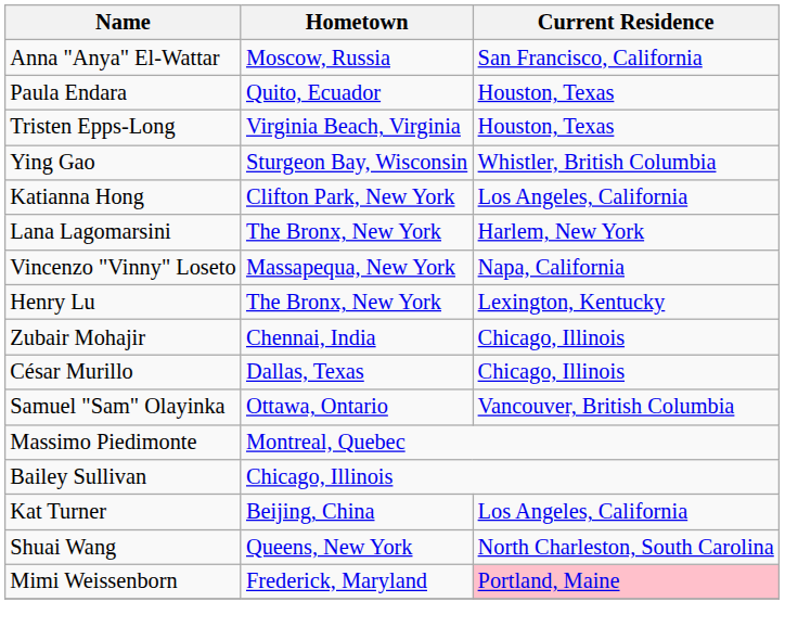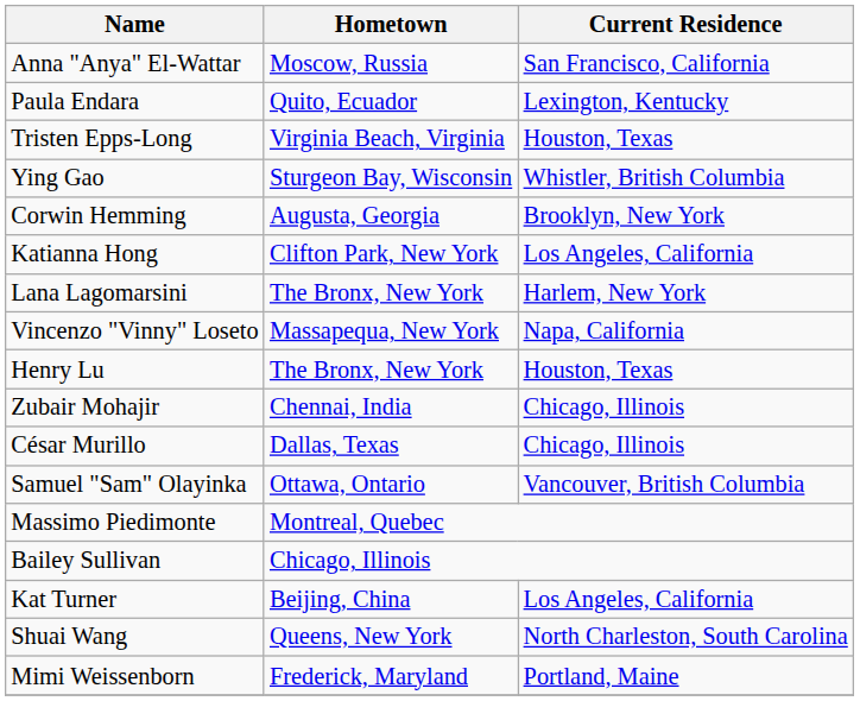 <table class="wikitable sortable">
 <tr>
 <th>Name</th>
 <th>Hometown</th>
 <th>Current Residence</th>
 </tr>
 <tr>
 <td>Anna "Anya" El-Wattar</td>
 <td><a href='#'>Moscow, Russia</a></td>
 <td><a href='#'>San Francisco, California</a></td>
 </tr>
 <tr>
 <td>Paula Endara</td>
 <td><a href='#'>Quito, Ecuador</a></td>
-<td><a href='#'>Houston, Texas</a></td>
+<td><a href='#'>Lexington, Kentucky</a></td>
 </tr>
 <tr>
 <td>Tristen Epps-Long</td>
 <td><a href='#'>Virginia Beach, Virginia</a></td>
 <td><a href='#'>Houston, Texas</a></td>
 </tr>
 <tr>
 <td>Ying Gao</td>
 <td><a href='#'>Sturgeon Bay, Wisconsin</a></td>
 <td><a href='#'>Whistler, British Columbia</a></td>
+</tr>
+<tr>
+<td>Corwin Hemming</td>
+<td><a href='#'>Augusta, Georgia</a></td>
+<td><a href='#'>Brooklyn, New York</a></td>
 </tr>
 <tr>
 <td>Katianna Hong</td>
 <td><a href='#'>Clifton Park, New York</a></td>
 <td><a href='#'>Los Angeles, California</a></td>
 </tr>
 <tr>
 <td>Lana Lagomarsini</td>
 <td><a href='#'>The Bronx, New York</a></td>
 <td><a href='#'>Harlem, New York</a></td>
 </tr>
 <tr>
 <td>Vincenzo "Vinny" Loseto</td>
 <td><a href='#'>Massapequa, New York</a></td>
 <td><a href='#'>Napa, California</a></td>
 </tr>
 <tr>
 <td>Henry Lu</td>
 <td><a href='#'>The Bronx, New York</a></td>
-<td><a href='#'>Lexington, Kentucky</a></td>
+<td><a href='#'>Houston, Texas</a></td>
 </tr>
 <tr>
 <td>Zubair Mohajir</td>
 <td><a href='#'>Chennai, India</a></td>
 <td><a href='#'>Chicago, Illinois</a></td>
 </tr>
 <tr>
 <td>César Murillo</td>
 <td><a href='#'>Dallas, Texas</a></td>
 <td><a href='#'>Chicago, Illinois</a></td>
 </tr>
 <tr>
 <td>Samuel "Sam" Olayinka</td>
 <td><a href='#'>Ottawa, Ontario</a></td>
 <td><a href='#'>Vancouver, British Columbia</a></td>
 </tr>
 <tr>
 <td>Massimo Piedimonte</td>
 <td colspan="2"><a href='#'>Montreal, Quebec</a></td>
 </tr>
 <tr>
 <td>Bailey Sullivan</td>
 <td colspan="2"><a href='#'>Chicago, Illinois</a></td>
 </tr>
 <tr>
 <td>Kat Turner</td>
 <td><a href='#'>Beijing, China</a></td>
 <td><a href='#'>Los Angeles, California</a></td>
 </tr>
 <tr>
 <td>Shuai Wang</td>
 <td><a href='#'>Queens, New York</a></td>
 <td><a href='#'>North Charleston, South Carolina</a></td>
 </tr>
 <tr>
 <td>Mimi Weissenborn</td>
 <td><a href='#'>Frederick, Maryland</a></td>
-<td style="background: pink;"><a href='#'>Portland, Maine</a></td>
+<td><a href='#'>Portland, Maine</a></td>
 </tr>
 <tr>
 </tr>
 </table>
